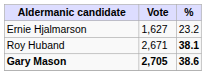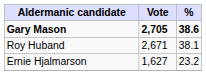 <table class="wikitable">
 <tr>
 <th style="background:#ddf;" width="200px">Aldermanic candidate</th>
 <th style="background:#ddf;" width="50px">Vote</th>
 <th style="background:#ddf;" width="30px">%</th>
 </tr>
 <tr>
+<td><strong>Gary Mason</strong></td>
+<td><strong>2,705</strong></td>
+<td><strong>38.6</strong></td>
+</tr>
+<tr>
+<td>Roy Huband</td>
+<td>2,671</td>
+<td>38.1</td>
+</tr>
+<tr>
 <td>Ernie Hjalmarson</td>
 <td>1,627</td>
 <td>23.2</td>
 </tr>
 <tr>
-<td>Roy Huband</td>
-<td>2,671</td>
-<td><strong>38.1</strong></td>
-</tr>
-<tr>
-<td><strong>Gary Mason</strong></td>
-<td><strong>2,705</strong></td>
-<td><strong>38.6</strong></td>
-</tr>
-<tr>
 </tr>
 </table>
